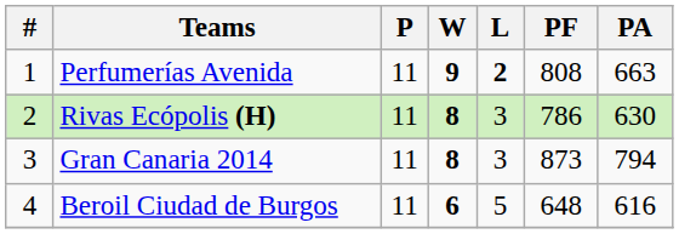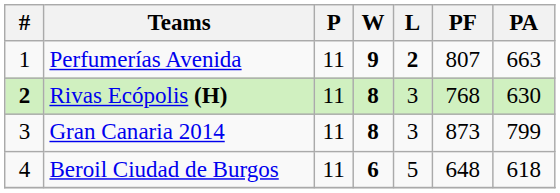 <table class="wikitable" style="text-align: center;">
 <tr>
 <th width=20>#</th>
 <th width=180>Teams</th>
 <th width=20>P</th>
 <th width=20>W</th>
 <th width=20>L</th>
 <th width=35>PF</th>
 <th width=35>PA</th>
 </tr>
 <tr>
 <td>1</td>
 <td align="left"><a href='#'>Perfumerías Avenida</a></td>
 <td>11</td>
 <td><strong>9</strong></td>
 <td><strong>2</strong></td>
-<td>808</td>
+<td>807</td>
 <td>663</td>
 </tr>
 <tr style="background:#D0F0C0">
-<td>2</td>
+<td><strong>2</strong></td>
 <td align="left"><a href='#'>Rivas Ecópolis</a> <strong>(H)</strong></td>
 <td>11</td>
 <td><strong>8</strong></td>
 <td>3</td>
-<td>786</td>
+<td>768</td>
 <td>630</td>
 </tr>
 <tr>
 <td>3</td>
 <td align="left"><a href='#'>Gran Canaria 2014</a></td>
 <td>11</td>
 <td><strong>8</strong></td>
 <td>3</td>
 <td>873</td>
-<td>794</td>
+<td>799</td>
 </tr>
 <tr>
 <td>4</td>
 <td align="left"><a href='#'>Beroil Ciudad de Burgos</a></td>
 <td>11</td>
 <td><strong>6</strong></td>
 <td>5</td>
 <td>648</td>
-<td>616</td>
+<td>618</td>
 </tr>
 <tr>
 </tr>
 </table>
